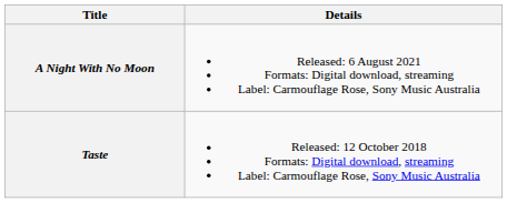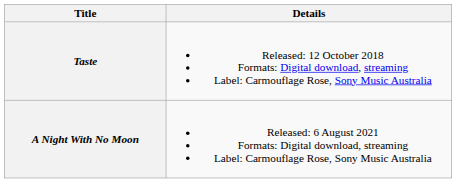 <table class="wikitable plainrowheaders" style="text-align:center;">
 <tr>
 <th scope="col" style="width:14em;">Title</th>
 <th scope="col" style="width:25em;">Details</th>
 </tr>
 <tr>
+<th scope="row"><em>Taste</em></th>
+<td><br><ul><li>Released: 12 October 2018</li><li>Formats: <a href='#'>Digital download</a>, <a href='#'>streaming</a></li><li>Label: Carmouflage Rose, <a href='#'>Sony Music Australia</a></li></ul></td>
+</tr>
+<tr>
 <th scope="row"><em>A Night With No Moon</em></th>
 <td><br><ul><li>Released: 6 August 2021</li><li>Formats: Digital download, streaming</li><li>Label: Carmouflage Rose, Sony Music Australia</li></ul></td>
 </tr>
-<tr>
-<th scope="row"><em>Taste</em></th>
-<td><br><ul><li>Released: 12 October 2018</li><li>Formats: <a href='#'>Digital download</a>, <a href='#'>streaming</a></li><li>Label: Carmouflage Rose, <a href='#'>Sony Music Australia</a></li></ul></td>
-</tr>
 </table>
